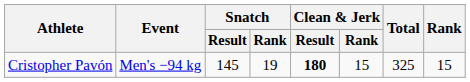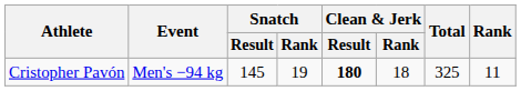 <table class="wikitable" style="font-size:90%">
 <tr>
 <th rowspan="2">Athlete</th>
 <th rowspan="2">Event</th>
 <th colspan="2">Snatch</th>
 <th colspan="2">Clean & Jerk</th>
 <th rowspan="2">Total</th>
 <th rowspan="2">Rank</th>
 </tr>
 <tr style="font-size:95%">
 <th>Result</th>
 <th>Rank</th>
 <th>Result</th>
 <th>Rank</th>
 </tr>
 <tr align=center>
 <td align=left><a href='#'>Cristopher Pavón</a></td>
 <td align=left><a href='#'>Men's −94 kg</a></td>
 <td>145</td>
 <td>19</td>
 <td><strong>180</strong></td>
-<td>15</td>
+<td>18</td>
 <td>325</td>
-<td>15</td>
+<td>11</td>
 </tr>
 </table>
